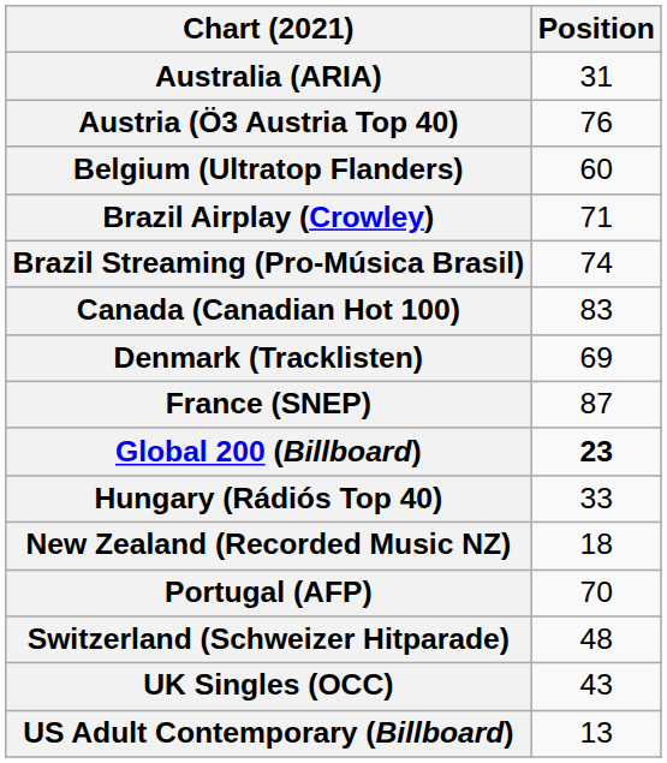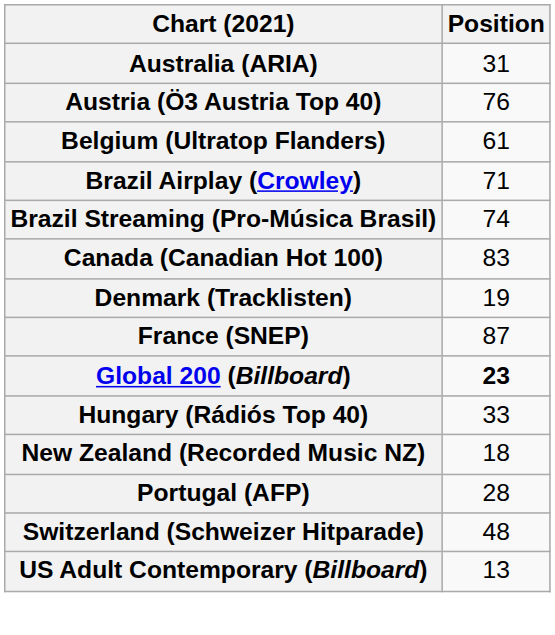 <table class="wikitable sortable plainrowheaders" style="text-align:center">
 <tr>
 <th scope="col">Chart (2021)</th>
 <th scope="col">Position</th>
 </tr>
 <tr>
 <th scope="row">Australia (ARIA)</th>
 <td>31</td>
 </tr>
 <tr>
 <th scope="row">Austria (Ö3 Austria Top 40)</th>
 <td>76</td>
 </tr>
 <tr>
 <th scope="row">Belgium (Ultratop Flanders)</th>
-<td>60</td>
+<td>61</td>
 </tr>
 <tr>
 <th scope="row">Brazil Airplay (<a href='#'>Crowley</a>)</th>
 <td>71</td>
 </tr>
 <tr>
 <th scope="row">Brazil Streaming (Pro-Música Brasil)</th>
 <td>74</td>
 </tr>
 <tr>
 <th scope="row">Canada (Canadian Hot 100)</th>
 <td>83</td>
 </tr>
 <tr>
 <th scope="row">Denmark (Tracklisten)</th>
-<td>69</td>
+<td>19</td>
 </tr>
 <tr>
 <th scope="row">France (SNEP)</th>
 <td>87</td>
 </tr>
 <tr>
 <th scope="row"><a href='#'>Global 200</a> (<em>Billboard</em>)</th>
 <td><strong>23</strong></td>
 </tr>
 <tr>
 <th scope="row">Hungary (Rádiós Top 40)</th>
 <td>33</td>
 </tr>
 <tr>
 <th scope="row">New Zealand (Recorded Music NZ)</th>
 <td>18</td>
 </tr>
 <tr>
 <th scope="row">Portugal (AFP)</th>
-<td>70</td>
+<td>28</td>
 </tr>
 <tr>
 <th scope="row">Switzerland (Schweizer Hitparade)</th>
 <td>48</td>
 </tr>
 <tr>
-<th scope="row">UK Singles (OCC)</th>
-<td>43</td>
-</tr>
-<tr>
 <th scope="row">US Adult Contemporary (<em>Billboard</em>)</th>
 <td>13</td>
 </tr>
 </table>
